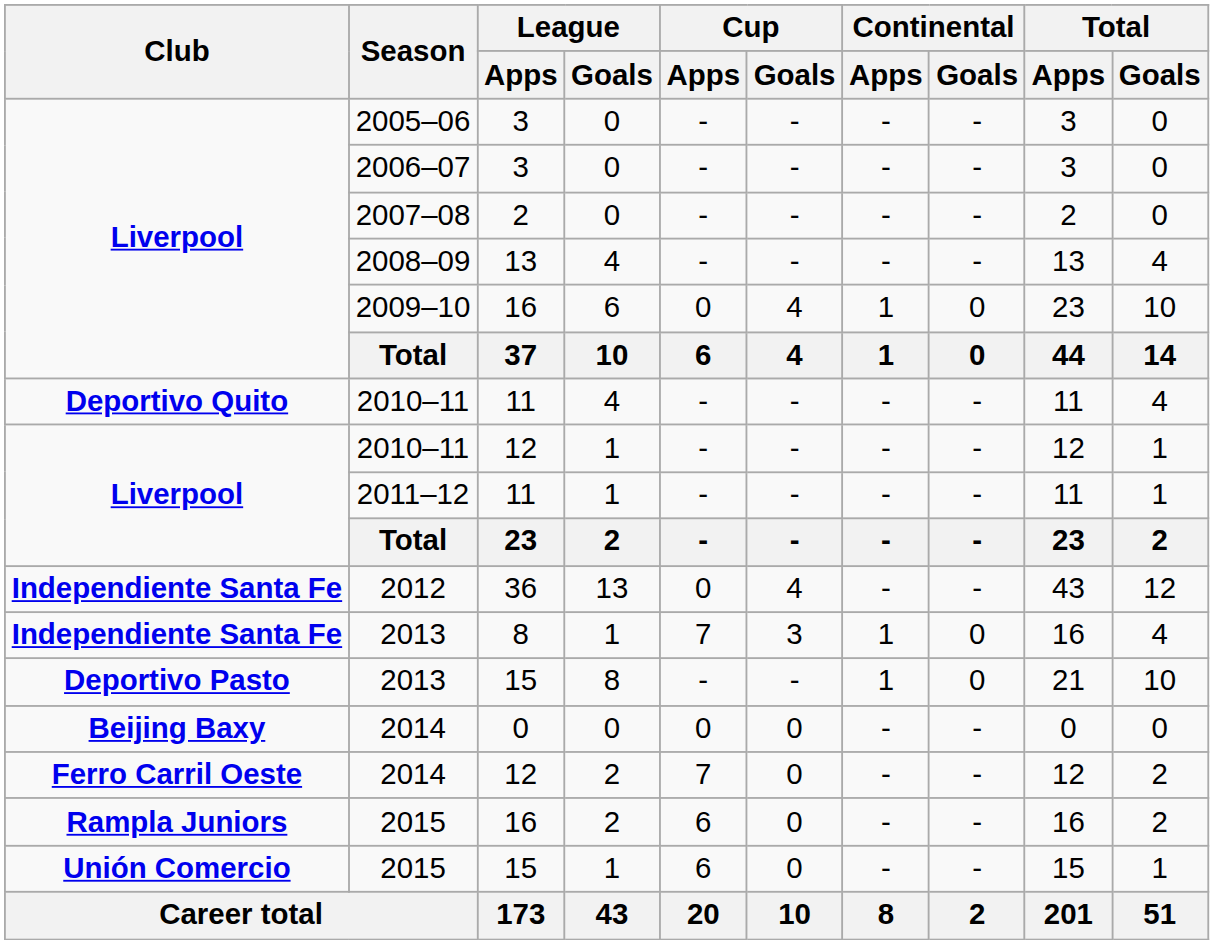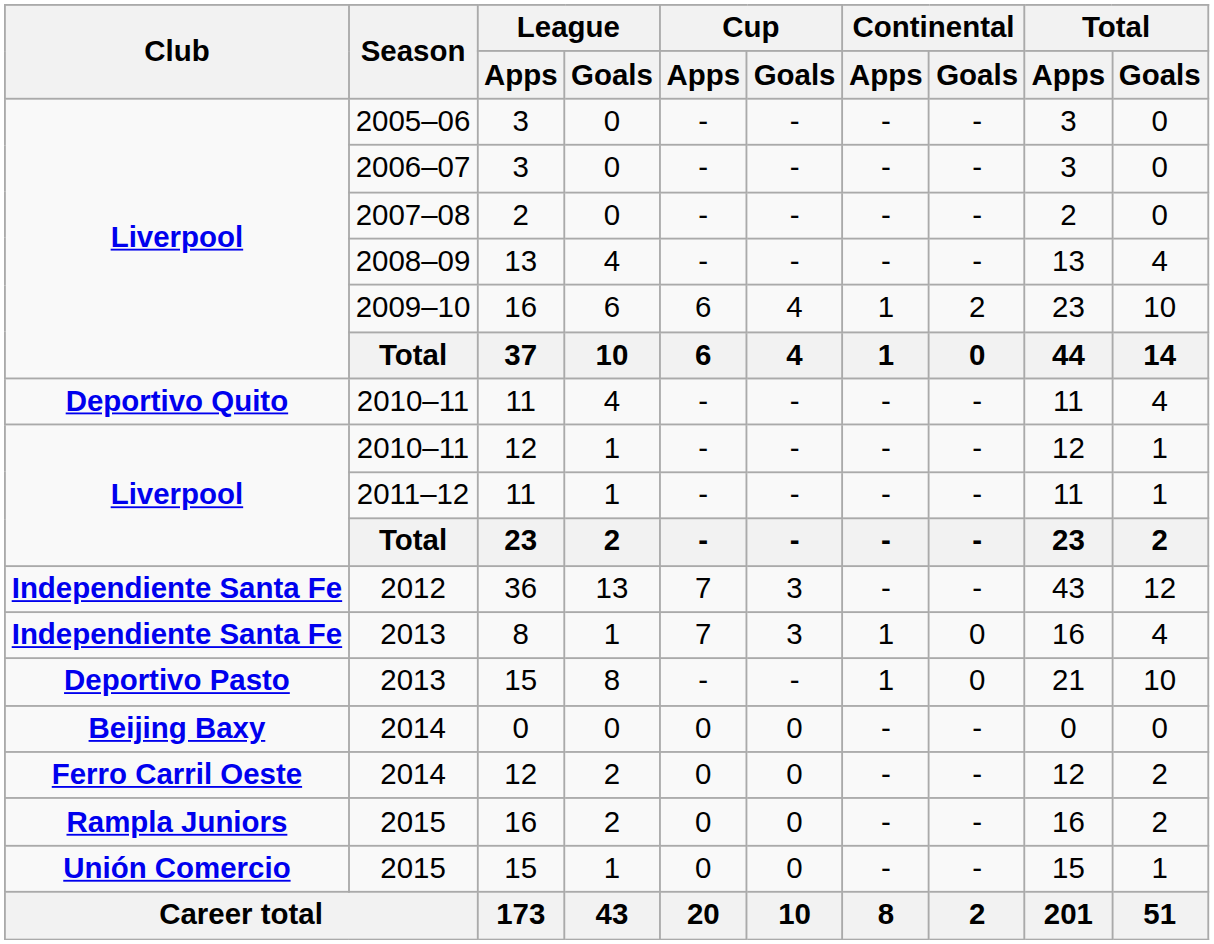 <table class="wikitable" style="text-align:center">
 <tr style="background:#DDDDDD">
 <th rowspan="2">Club</th>
 <th rowspan="2">Season</th>
 <th colspan="2">League</th>
 <th colspan="2">Cup</th>
 <th colspan="2">Continental</th>
 <th colspan="2">Total</th>
 </tr>
 <tr style="background:#DDDDDD">
 <th>Apps</th>
 <th>Goals</th>
 <th>Apps</th>
 <th>Goals</th>
 <th>Apps</th>
 <th>Goals</th>
 <th>Apps</th>
 <th>Goals</th>
 </tr>
 <tr style="text-align: center;">
 <td rowspan="6" align=center valign="center"><strong><a href='#'>Liverpool</a></strong></td>
 <td>2005–06</td>
 <td>3</td>
 <td>0</td>
 <td>-</td>
 <td>-</td>
 <td>-</td>
 <td>-</td>
 <td>3</td>
 <td>0</td>
 </tr>
 <tr style="text-align: center;">
 <td>2006–07</td>
 <td>3</td>
 <td>0</td>
 <td>-</td>
 <td>-</td>
 <td>-</td>
 <td>-</td>
 <td>3</td>
 <td>0</td>
 </tr>
 <tr style="text-align: center;">
 <td>2007–08</td>
 <td>2</td>
 <td>0</td>
 <td>-</td>
 <td>-</td>
 <td>-</td>
 <td>-</td>
 <td>2</td>
 <td>0</td>
 </tr>
 <tr style="text-align: center;">
 <td>2008–09</td>
 <td>13</td>
 <td>4</td>
 <td>-</td>
 <td>-</td>
 <td>-</td>
 <td>-</td>
 <td>13</td>
 <td>4</td>
 </tr>
 <tr style="text-align: center;">
 <td>2009–10</td>
 <td>16</td>
 <td>6</td>
-<td>0</td>
+<td>6</td>
 <td>4</td>
 <td>1</td>
-<td>0</td>
+<td>2</td>
 <td>23</td>
 <td>10</td>
 </tr>
 <tr style="background:#DDDDDD">
 <th>Total</th>
 <th>37</th>
 <th>10</th>
 <th>6</th>
 <th>4</th>
 <th>1</th>
 <th>0</th>
 <th>44</th>
 <th>14</th>
 </tr>
 <tr style="text-align: center;">
 <td align=center valign="center"><strong><a href='#'>Deportivo Quito</a></strong></td>
 <td>2010–11</td>
 <td>11</td>
 <td>4</td>
 <td>-</td>
 <td>-</td>
 <td>-</td>
 <td>-</td>
 <td>11</td>
 <td>4</td>
 </tr>
 <tr style="text-align: center;">
 <td rowspan="3" align=center valign="center"><strong><a href='#'>Liverpool</a></strong></td>
 <td>2010–11</td>
 <td>12</td>
 <td>1</td>
 <td>-</td>
 <td>-</td>
 <td>-</td>
 <td>-</td>
 <td>12</td>
 <td>1</td>
 </tr>
 <tr style="text-align: center;">
 <td>2011–12</td>
 <td>11</td>
 <td>1</td>
 <td>-</td>
 <td>-</td>
 <td>-</td>
 <td>-</td>
 <td>11</td>
 <td>1</td>
 </tr>
 <tr style="background:#DDDDDD">
 <th>Total</th>
 <th>23</th>
 <th>2</th>
 <th>-</th>
 <th>-</th>
 <th>-</th>
 <th>-</th>
 <th>23</th>
 <th>2</th>
 </tr>
 <tr style="text-align: center;">
 <td align=center valign="center"><strong><a href='#'>Independiente Santa Fe</a></strong></td>
 <td>2012</td>
 <td>36</td>
 <td>13</td>
-<td>0</td>
-<td>4</td>
+<td>7</td>
+<td>3</td>
 <td>-</td>
 <td>-</td>
 <td>43</td>
 <td>12</td>
 </tr>
 <tr style="text-align: center;">
 <td align=center valign="center"><strong><a href='#'>Independiente Santa Fe</a></strong></td>
 <td>2013</td>
 <td>8</td>
 <td>1</td>
 <td>7</td>
 <td>3</td>
 <td>1</td>
 <td>0</td>
 <td>16</td>
 <td>4</td>
 </tr>
 <tr style="text-align: center;">
 <td align=center valign="center"><strong><a href='#'>Deportivo Pasto</a></strong></td>
 <td>2013</td>
 <td>15</td>
 <td>8</td>
 <td>-</td>
 <td>-</td>
 <td>1</td>
 <td>0</td>
 <td>21</td>
 <td>10</td>
 </tr>
 <tr style="text-align: center;">
 <td align=center valign="center"><strong><a href='#'>Beijing Baxy</a></strong></td>
 <td>2014</td>
 <td>0</td>
 <td>0</td>
 <td>0</td>
 <td>0</td>
 <td>-</td>
 <td>-</td>
 <td>0</td>
 <td>0</td>
 </tr>
 <tr style="text-align: center;">
 <td align=center valign="center"><strong><a href='#'>Ferro Carril Oeste</a></strong></td>
 <td>2014</td>
 <td>12</td>
 <td>2</td>
-<td>7</td>
+<td>0</td>
 <td>0</td>
 <td>-</td>
 <td>-</td>
 <td>12</td>
 <td>2</td>
 </tr>
 <tr style="text-align: center;">
 <td align=center valign="center"><strong><a href='#'>Rampla Juniors</a></strong></td>
 <td>2015</td>
 <td>16</td>
 <td>2</td>
-<td>6</td>
+<td>0</td>
 <td>0</td>
 <td>-</td>
 <td>-</td>
 <td>16</td>
 <td>2</td>
 </tr>
 <tr style="text-align: center;">
 <td align=center valign="center"><strong><a href='#'>Unión Comercio</a></strong></td>
 <td>2015</td>
 <td>15</td>
 <td>1</td>
-<td>6</td>
+<td>0</td>
 <td>0</td>
 <td>-</td>
 <td>-</td>
 <td>15</td>
 <td>1</td>
 </tr>
 <tr style="background:#DDDDDD">
 <th colspan="2">Career total</th>
 <th>173</th>
 <th>43</th>
 <th>20</th>
 <th>10</th>
 <th>8</th>
 <th>2</th>
 <th>201</th>
 <th>51</th>
 </tr>
 </table>
